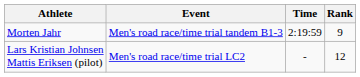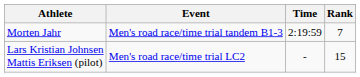 <table class=wikitable style="font-size:90%">
 <tr>
 <th>Athlete</th>
 <th>Event</th>
 <th>Time</th>
 <th>Rank</th>
 </tr>
 <tr>
 <td><a href='#'>Morten Jahr</a></td>
 <td><a href='#'>Men's road race/time trial tandem B1-3</a></td>
 <td style="text-align:center;">2:19:59</td>
-<td style="text-align:center;">9</td>
+<td style="text-align:center;">7</td>
 </tr>
 <tr>
 <td><a href='#'>Lars Kristian Johnsen</a><br> <a href='#'>Mattis Eriksen</a> (pilot)</td>
 <td><a href='#'>Men's road race/time trial LC2</a></td>
 <td style="text-align:center;">-</td>
-<td style="text-align:center;">12</td>
+<td style="text-align:center;">15</td>
 </tr>
 </table>
